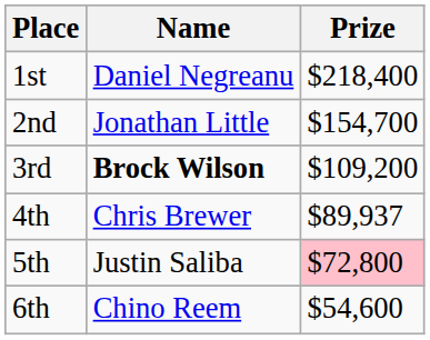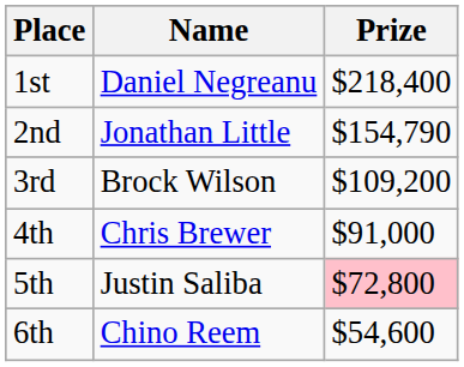 <table class="wikitable">
 <tr>
 <th>Place</th>
 <th>Name</th>
 <th>Prize</th>
 </tr>
 <tr>
 <td>1st</td>
 <td> <a href='#'>Daniel Negreanu</a></td>
 <td>$218,400</td>
 </tr>
 <tr>
 <td>2nd</td>
 <td> <a href='#'>Jonathan Little</a></td>
-<td>$154,700</td>
+<td>$154,790</td>
 </tr>
 <tr>
 <td>3rd</td>
-<td><strong> Brock Wilson</strong></td>
+<td> Brock Wilson</td>
 <td>$109,200</td>
 </tr>
 <tr>
 <td>4th</td>
 <td> <a href='#'>Chris Brewer</a></td>
-<td>$89,937</td>
+<td>$91,000</td>
 </tr>
 <tr>
 <td>5th</td>
 <td> Justin Saliba</td>
 <td style="background: pink;">$72,800</td>
 </tr>
 <tr>
 <td>6th</td>
 <td> <a href='#'>Chino Reem</a></td>
 <td>$54,600</td>
 </tr>
 </table>
